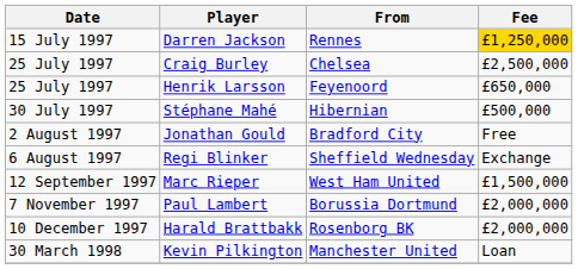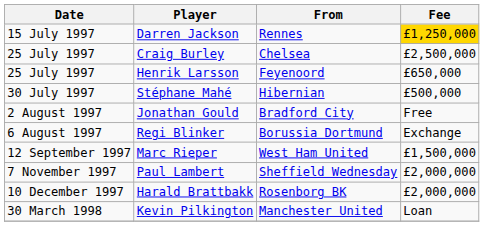 <table class="wikitable sortable">
 <tr>
 <th>Date</th>
 <th>Player</th>
 <th>From</th>
 <th>Fee</th>
 </tr>
 <tr>
 <td>15 July 1997</td>
 <td> <a href='#'>Darren Jackson</a></td>
 <td> <a href='#'>Rennes</a></td>
 <td style="background: gold;">£1,250,000</td>
 </tr>
 <tr>
 <td>25 July 1997</td>
 <td> <a href='#'>Craig Burley</a></td>
 <td> <a href='#'>Chelsea</a></td>
 <td>£2,500,000</td>
 </tr>
 <tr>
 <td>25 July 1997</td>
 <td> <a href='#'>Henrik Larsson</a></td>
 <td> <a href='#'>Feyenoord</a></td>
 <td>£650,000</td>
 </tr>
 <tr>
 <td>30 July 1997</td>
 <td> <a href='#'>Stéphane Mahé</a></td>
 <td> <a href='#'>Hibernian</a></td>
 <td>£500,000</td>
 </tr>
 <tr>
 <td>2 August 1997</td>
 <td> <a href='#'>Jonathan Gould</a></td>
 <td> <a href='#'>Bradford City</a></td>
 <td>Free</td>
 </tr>
 <tr>
 <td>6 August 1997</td>
 <td> <a href='#'>Regi Blinker</a></td>
-<td> <a href='#'>Sheffield Wednesday</a></td>
+<td> <a href='#'>Borussia Dortmund</a></td>
 <td>Exchange</td>
 </tr>
 <tr>
 <td>12 September 1997</td>
 <td> <a href='#'>Marc Rieper</a></td>
 <td> <a href='#'>West Ham United</a></td>
 <td>£1,500,000</td>
 </tr>
 <tr>
 <td>7 November 1997</td>
 <td> <a href='#'>Paul Lambert</a></td>
-<td> <a href='#'>Borussia Dortmund</a></td>
+<td> <a href='#'>Sheffield Wednesday</a></td>
 <td>£2,000,000</td>
 </tr>
 <tr>
 <td>10 December 1997</td>
 <td> <a href='#'>Harald Brattbakk</a></td>
 <td> <a href='#'>Rosenborg BK</a></td>
 <td>£2,000,000</td>
 </tr>
 <tr>
 <td>30 March 1998</td>
 <td> <a href='#'>Kevin Pilkington</a></td>
 <td> <a href='#'>Manchester United</a></td>
 <td>Loan</td>
 </tr>
 <tr>
 </tr>
 </table>
